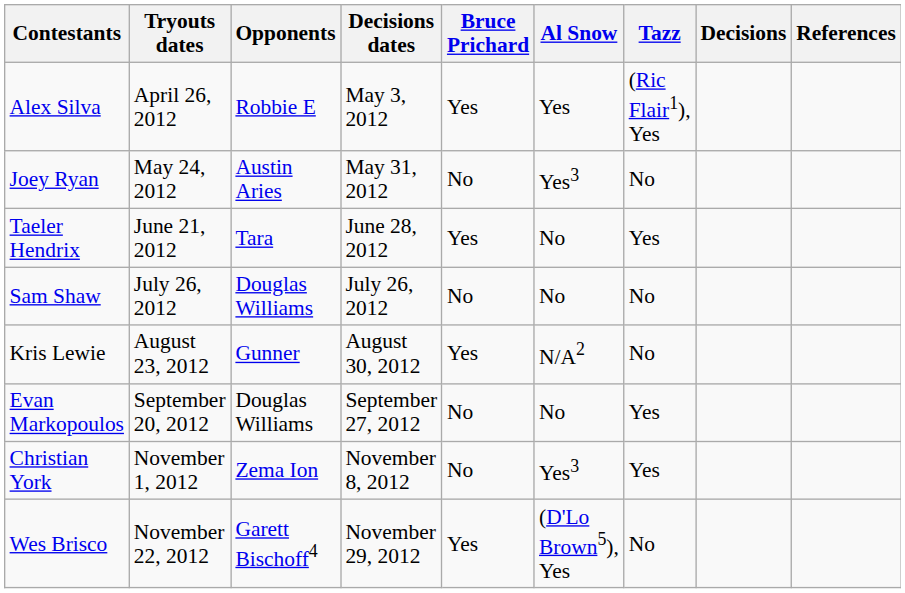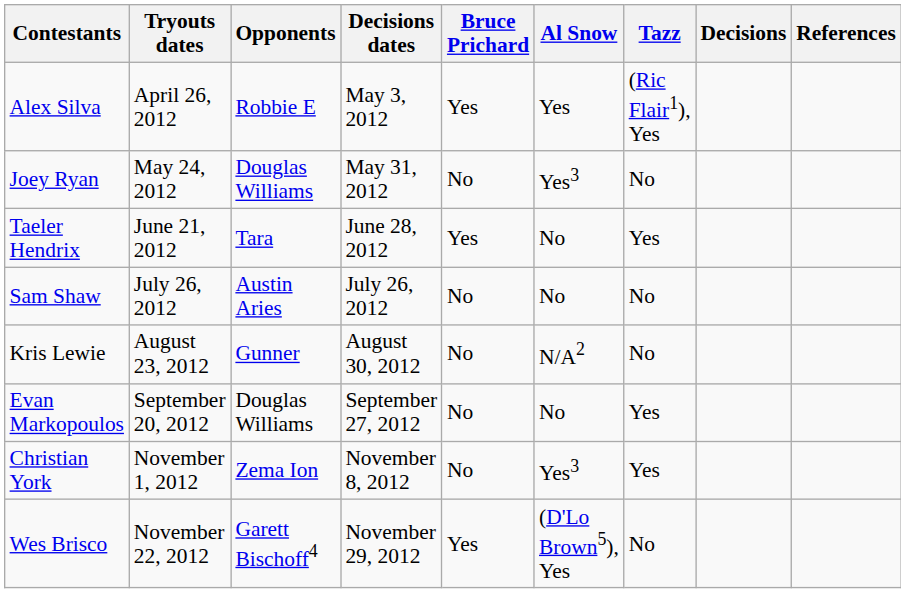 <table class="wikitable">
 <tr>
 <th scope="col" width="200px">Contestants</th>
 <th scope="col" width="200px">Tryouts dates</th>
 <th scope="col" width="200px">Opponents</th>
 <th scope="col" width="200px">Decisions dates</th>
 <th scope="col" width="200px"><a href='#'>Bruce Prichard</a></th>
 <th scope="col" width="200px"><a href='#'>Al Snow</a></th>
 <th scope="col" width="200px"><a href='#'>Tazz</a></th>
 <th scope="col" width="200px">Decisions</th>
 <th scope="col" width="200px">References</th>
 </tr>
 <tr>
 <td><a href='#'>Alex Silva</a></td>
 <td>April 26, 2012</td>
 <td><a href='#'>Robbie E</a></td>
 <td>May 3, 2012</td>
 <td>Yes</td>
 <td>Yes</td>
 <td>(<a href='#'>Ric Flair</a><sup>1</sup>), Yes</td>
 <td></td>
 <td></td>
 </tr>
 <tr>
 <td><a href='#'>Joey Ryan</a></td>
 <td>May 24, 2012</td>
-<td><a href='#'>Austin Aries</a></td>
+<td><a href='#'>Douglas Williams</a></td>
 <td>May 31, 2012</td>
 <td>No</td>
 <td>Yes<sup>3</sup></td>
 <td>No</td>
 <td></td>
 <td></td>
 </tr>
 <tr>
 <td><a href='#'>Taeler Hendrix</a></td>
 <td>June 21, 2012</td>
 <td><a href='#'>Tara</a></td>
 <td>June 28, 2012</td>
 <td>Yes</td>
 <td>No</td>
 <td>Yes</td>
 <td></td>
 <td></td>
 </tr>
 <tr>
 <td><a href='#'>Sam Shaw</a></td>
 <td>July 26, 2012</td>
-<td><a href='#'>Douglas Williams</a></td>
+<td><a href='#'>Austin Aries</a></td>
 <td>July 26, 2012</td>
 <td>No</td>
 <td>No</td>
 <td>No</td>
 <td></td>
 <td></td>
 </tr>
 <tr>
 <td>Kris Lewie</td>
 <td>August 23, 2012</td>
 <td><a href='#'>Gunner</a></td>
 <td>August 30, 2012</td>
-<td>Yes</td>
+<td>No</td>
 <td>N/A<sup>2</sup></td>
 <td>No</td>
 <td></td>
 <td></td>
 </tr>
 <tr>
 <td><a href='#'>Evan Markopoulos</a></td>
 <td>September 20, 2012</td>
 <td>Douglas Williams</td>
 <td>September 27, 2012</td>
 <td>No</td>
 <td>No</td>
 <td>Yes</td>
 <td></td>
 <td></td>
 </tr>
 <tr>
 <td><a href='#'>Christian York</a></td>
 <td>November 1, 2012</td>
 <td><a href='#'>Zema Ion</a></td>
 <td>November 8, 2012</td>
 <td>No</td>
 <td>Yes<sup>3</sup></td>
 <td>Yes</td>
 <td></td>
 <td></td>
 </tr>
 <tr>
 <td><a href='#'>Wes Brisco</a></td>
 <td>November 22, 2012</td>
 <td><a href='#'>Garett Bischoff</a><sup>4</sup></td>
 <td>November 29, 2012</td>
 <td>Yes</td>
 <td>(<a href='#'>D'Lo Brown</a><sup>5</sup>), Yes</td>
 <td>No</td>
 <td></td>
 <td></td>
 </tr>
 </table>
